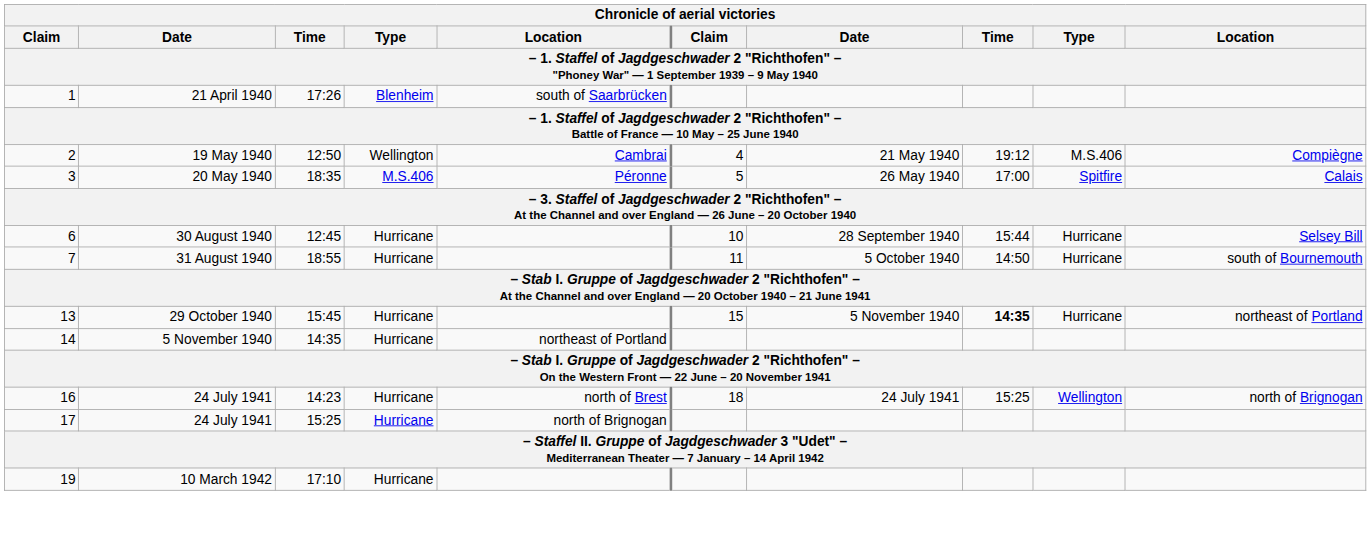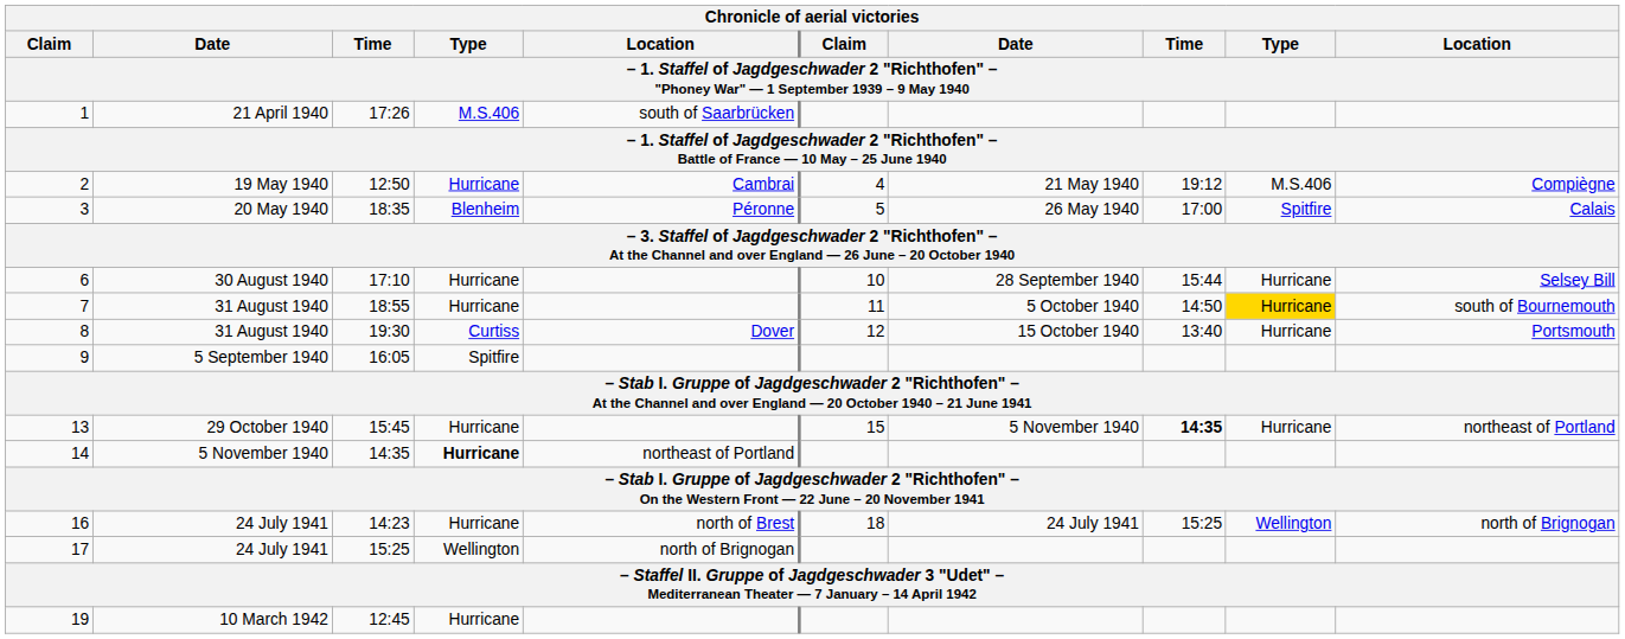 <table class="wikitable plainrowheaders collapsible" style="margin-left: auto; margin-right: auto; border: none; text-align:right; width: 100%;">
 <tr>
 <th colspan="10">Chronicle of aerial victories</th>
 </tr>
 <tr>
 <th scope="col">Claim</th>
 <th scope="col">Date</th>
 <th scope="col">Time</th>
 <th scope="col" width="100px">Type</th>
 <th scope="col">Location</th>
 <th scope="col" style="border-left: 3px solid grey;">Claim</th>
 <th scope="col">Date</th>
 <th scope="col">Time</th>
 <th scope="col" width="100px">Type</th>
 <th scope="col">Location</th>
 </tr>
 <tr>
 <th colspan="10">– 1. <em>Staffel</em> of <em>Jagdgeschwader</em> 2 "Richthofen" –<br><small>"Phoney War" — 1 September 1939 – 9 May 1940</small></th>
 </tr>
 <tr>
 <td>1</td>
 <td>21 April 1940</td>
 <td>17:26</td>
-<td><a href='#'>Blenheim</a></td>
+<td><a href='#'>M.S.406</a></td>
 <td>south of <a href='#'>Saarbrücken</a></td>
 <td style="border-left: 3px solid grey;"></td>
 <td></td>
 <td></td>
 <td></td>
 <td></td>
 </tr>
 <tr>
 <th colspan="10">– 1. <em>Staffel</em> of <em>Jagdgeschwader</em> 2 "Richthofen" –<br><small>Battle of France — 10 May – 25 June 1940</small></th>
 </tr>
 <tr>
 <td>2</td>
 <td>19 May 1940</td>
 <td>12:50</td>
-<td>Wellington</td>
+<td><a href='#'>Hurricane</a></td>
 <td><a href='#'>Cambrai</a></td>
 <td style="border-left: 3px solid grey;">4</td>
 <td>21 May 1940</td>
 <td>19:12</td>
 <td>M.S.406</td>
 <td><a href='#'>Compiègne</a></td>
 </tr>
 <tr>
 <td>3</td>
 <td>20 May 1940</td>
 <td>18:35</td>
-<td><a href='#'>M.S.406</a></td>
+<td><a href='#'>Blenheim</a></td>
 <td><a href='#'>Péronne</a></td>
 <td style="border-left: 3px solid grey;">5</td>
 <td>26 May 1940</td>
 <td>17:00</td>
 <td><a href='#'>Spitfire</a></td>
 <td><a href='#'>Calais</a></td>
 </tr>
 <tr>
 <th colspan="10">– 3. <em>Staffel</em> of <em>Jagdgeschwader</em> 2 "Richthofen" –<br><small>At the Channel and over England — 26 June – 20 October 1940</small></th>
 </tr>
 <tr>
 <td>6</td>
 <td>30 August 1940</td>
-<td>12:45</td>
+<td>17:10</td>
 <td>Hurricane</td>
 <td></td>
 <td style="border-left: 3px solid grey;">10</td>
 <td>28 September 1940</td>
 <td>15:44</td>
 <td>Hurricane</td>
 <td><a href='#'>Selsey Bill</a></td>
 </tr>
 <tr>
 <td>7</td>
 <td>31 August 1940</td>
 <td>18:55</td>
 <td>Hurricane</td>
 <td></td>
 <td style="border-left: 3px solid grey;">11</td>
 <td>5 October 1940</td>
 <td>14:50</td>
+<td style="background: gold;">Hurricane</td>
+<td>south of <a href='#'>Bournemouth</a></td>
+</tr>
+<tr>
+<td>8</td>
+<td>31 August 1940</td>
+<td>19:30</td>
+<td><a href='#'>Curtiss</a></td>
+<td><a href='#'>Dover</a></td>
+<td style="border-left: 3px solid grey;">12</td>
+<td>15 October 1940</td>
+<td>13:40</td>
 <td>Hurricane</td>
-<td>south of <a href='#'>Bournemouth</a></td>
+<td><a href='#'>Portsmouth</a></td>
+</tr>
+<tr>
+<td>9</td>
+<td>5 September 1940</td>
+<td>16:05</td>
+<td>Spitfire</td>
+<td></td>
+<td style="border-left: 3px solid grey;"></td>
+<td></td>
+<td></td>
+<td></td>
+<td></td>
 </tr>
 <tr>
 <th colspan="10">– <em>Stab</em> I. <em>Gruppe</em> of <em>Jagdgeschwader</em> 2 "Richthofen" –<br><small>At the Channel and over England — 20 October 1940 – 21 June 1941</small></th>
 </tr>
 <tr>
 <td>13</td>
 <td>29 October 1940</td>
 <td>15:45</td>
 <td>Hurricane</td>
 <td></td>
 <td style="border-left: 3px solid grey;">15</td>
 <td>5 November 1940</td>
 <td><strong>14:35</strong></td>
 <td>Hurricane</td>
 <td>northeast of <a href='#'>Portland</a></td>
 </tr>
 <tr>
 <td>14</td>
 <td>5 November 1940</td>
 <td>14:35</td>
-<td>Hurricane</td>
+<td><strong>Hurricane</strong></td>
 <td>northeast of Portland</td>
 <td style="border-left: 3px solid grey;"></td>
 <td></td>
 <td></td>
 <td></td>
 <td></td>
 </tr>
 <tr>
 <th colspan="10">– <em>Stab</em> I. <em>Gruppe</em> of <em>Jagdgeschwader</em> 2 "Richthofen" –<br><small>On the Western Front — 22 June – 20 November 1941</small></th>
 </tr>
 <tr>
 <td>16</td>
 <td>24 July 1941</td>
 <td>14:23</td>
 <td>Hurricane</td>
 <td>north of <a href='#'>Brest</a></td>
 <td style="border-left: 3px solid grey;">18</td>
 <td>24 July 1941</td>
 <td>15:25</td>
 <td><a href='#'>Wellington</a></td>
 <td> north of <a href='#'>Brignogan</a></td>
 </tr>
 <tr>
 <td>17</td>
 <td>24 July 1941</td>
 <td>15:25</td>
-<td><a href='#'>Hurricane</a></td>
+<td>Wellington</td>
 <td> north of Brignogan</td>
 <td style="border-left: 3px solid grey;"></td>
 <td></td>
 <td></td>
 <td></td>
 <td></td>
 </tr>
 <tr>
 <th colspan="10">– <em>Staffel</em> II. <em>Gruppe</em> of <em>Jagdgeschwader</em> 3 "Udet" –<br><small>Mediterranean Theater — 7 January – 14 April 1942</small></th>
 </tr>
 <tr>
 <td>19</td>
 <td>10 March 1942</td>
-<td>17:10</td>
+<td>12:45</td>
 <td>Hurricane</td>
 <td></td>
 <td style="border-left: 3px solid grey;"></td>
 <td></td>
 <td></td>
 <td></td>
 <td></td>
 </tr>
 </table>
